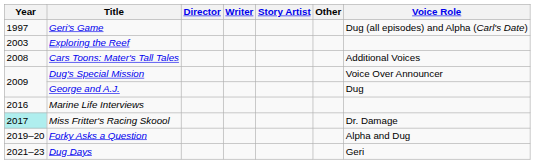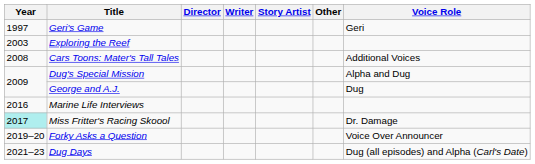 <table class="wikitable">
 <tr>
 <th>Year</th>
 <th>Title</th>
 <th><a href='#'>Director</a></th>
 <th><a href='#'>Writer</a></th>
 <th><a href='#'>Story Artist</a></th>
 <th>Other</th>
 <th><a href='#'>Voice Role</a></th>
 </tr>
 <tr>
 <td>1997</td>
 <td><em><a href='#'>Geri's Game</a></em></td>
 <td></td>
 <td></td>
 <td></td>
 <td></td>
-<td>Dug (all episodes) and Alpha (<em>Carl's Date</em>)</td>
+<td>Geri</td>
 </tr>
 <tr>
 <td>2003</td>
 <td><em><a href='#'>Exploring the Reef</a></em></td>
 <td></td>
 <td></td>
 <td></td>
 <td></td>
 <td></td>
 </tr>
 <tr>
 <td>2008</td>
 <td><em><a href='#'>Cars Toons: Mater's Tall Tales</a></em></td>
 <td></td>
 <td></td>
 <td></td>
 <td></td>
 <td>Additional Voices</td>
 </tr>
 <tr>
 <td rowspan="2">2009</td>
 <td><em><a href='#'>Dug's Special Mission</a></em></td>
 <td></td>
 <td></td>
 <td></td>
 <td></td>
-<td>Voice Over Announcer</td>
+<td>Alpha and Dug</td>
 </tr>
 <tr>
 <td><em><a href='#'>George and A.J.</a></em></td>
 <td></td>
 <td></td>
 <td></td>
 <td></td>
 <td>Dug</td>
 </tr>
 <tr>
 <td>2016</td>
 <td><em>Marine Life Interviews</em></td>
 <td></td>
 <td></td>
 <td></td>
 <td></td>
 <td></td>
 </tr>
 <tr>
 <td style="background: paleturquoise;">2017</td>
 <td><em>Miss Fritter's Racing Skoool</em></td>
 <td></td>
 <td></td>
 <td></td>
 <td></td>
 <td>Dr. Damage</td>
 </tr>
 <tr>
 <td>2019–20</td>
 <td><em><a href='#'>Forky Asks a Question</a></em></td>
 <td></td>
 <td></td>
 <td></td>
 <td></td>
-<td>Alpha and Dug</td>
+<td>Voice Over Announcer</td>
 </tr>
 <tr>
 <td>2021–23</td>
 <td><em><a href='#'>Dug Days</a></em></td>
 <td></td>
 <td></td>
 <td></td>
 <td></td>
-<td>Geri</td>
+<td>Dug (all episodes) and Alpha (<em>Carl's Date</em>)</td>
 </tr>
 </table>
